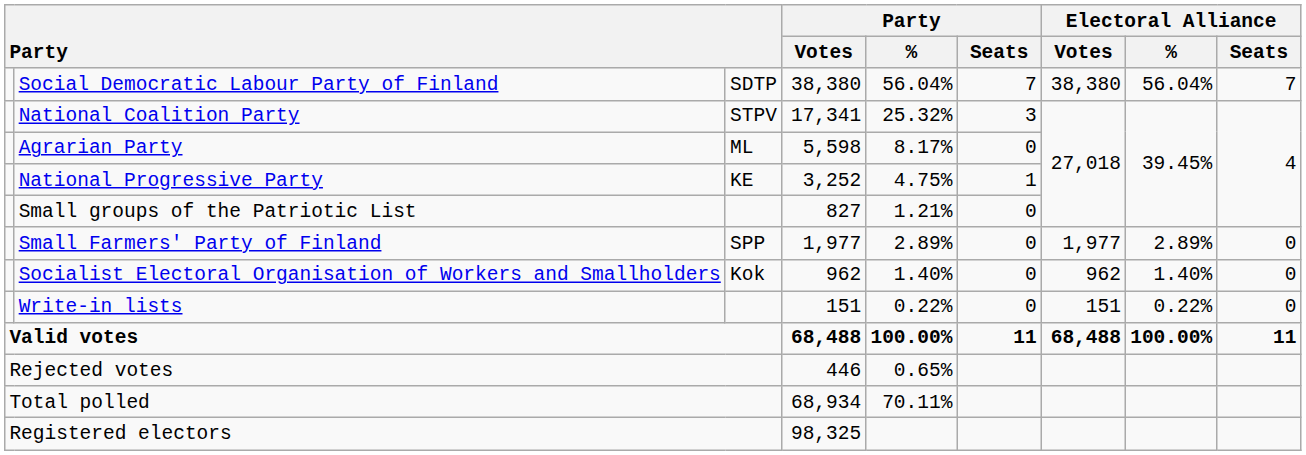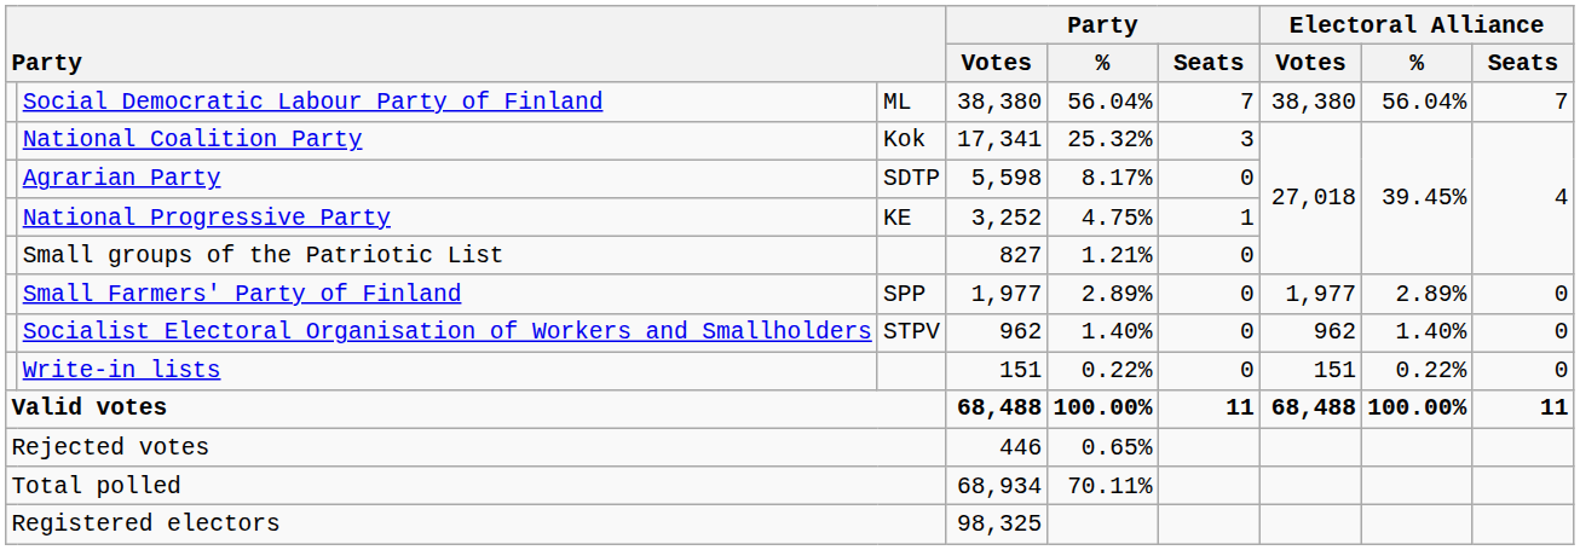 <table class="wikitable" border="1" style="text-align:right;">
 <tr>
 <th style="text-align:left;" valign=bottom rowspan=2 colspan=3>Party</th>
 <th colspan=3>Party</th>
 <th colspan=3>Electoral Alliance</th>
 </tr>
 <tr>
 <th align=center valign=bottom width="50">Votes</th>
 <th align=center valign=bottom width="50">%</th>
 <th align=center valign=bottom width="50">Seats</th>
 <th align=center valign=bottom width="50">Votes</th>
 <th align=center valign=bottom width="50">%</th>
 <th align=center valign=bottom width="50">Seats</th>
 </tr>
 <tr>
 <td></td>
 <td align=left style="white-space: nowrap;"><a href='#'>Social Democratic Labour Party of Finland</a></td>
-<td align=left>SDTP</td>
+<td align=left>ML</td>
 <td>38,380</td>
 <td>56.04%</td>
 <td>7</td>
 <td>38,380</td>
 <td>56.04%</td>
 <td>7</td>
 </tr>
 <tr>
 <td></td>
 <td align=left><a href='#'>National Coalition Party</a></td>
-<td align=left>STPV</td>
+<td align=left>Kok</td>
 <td>17,341</td>
 <td>25.32%</td>
 <td>3</td>
 <td rowspan=4>27,018</td>
 <td rowspan=4>39.45%</td>
 <td rowspan=4>4</td>
 </tr>
 <tr>
 <td></td>
 <td align=left><a href='#'>Agrarian Party</a></td>
-<td align=left>ML</td>
+<td align=left>SDTP</td>
 <td>5,598</td>
 <td>8.17%</td>
 <td>0</td>
 </tr>
 <tr>
 <td></td>
 <td align=left><a href='#'>National Progressive Party</a></td>
 <td align=left>KE</td>
 <td>3,252</td>
 <td>4.75%</td>
 <td>1</td>
 </tr>
 <tr>
 <td></td>
 <td align=left>Small groups of the Patriotic List</td>
 <td align=left></td>
 <td>827</td>
 <td>1.21%</td>
 <td>0</td>
 </tr>
 <tr>
 <td></td>
 <td align=left><a href='#'>Small Farmers' Party of Finland</a></td>
 <td align=left>SPP</td>
 <td>1,977</td>
 <td>2.89%</td>
 <td>0</td>
 <td>1,977</td>
 <td>2.89%</td>
 <td>0</td>
 </tr>
 <tr>
 <td></td>
 <td align=left><a href='#'>Socialist Electoral Organisation of Workers and Smallholders</a></td>
-<td align=left>Kok</td>
+<td align=left>STPV</td>
 <td>962</td>
 <td>1.40%</td>
 <td>0</td>
 <td>962</td>
 <td>1.40%</td>
 <td>0</td>
 </tr>
 <tr>
 <td></td>
 <td align=left><a href='#'>Write-in lists</a></td>
 <td align=left></td>
 <td>151</td>
 <td>0.22%</td>
 <td>0</td>
 <td>151</td>
 <td>0.22%</td>
 <td>0</td>
 </tr>
 <tr style="font-weight:bold">
 <td align=left colspan=3>Valid votes</td>
 <td>68,488</td>
 <td>100.00%</td>
 <td>11</td>
 <td>68,488</td>
 <td>100.00%</td>
 <td>11</td>
 </tr>
 <tr>
 <td align=left colspan=3>Rejected votes</td>
 <td>446</td>
 <td>0.65%</td>
 <td></td>
 <td></td>
 <td></td>
 <td></td>
 </tr>
 <tr>
 <td align=left colspan=3>Total polled</td>
 <td>68,934</td>
 <td>70.11%</td>
 <td></td>
 <td></td>
 <td></td>
 <td></td>
 </tr>
 <tr>
 <td align=left colspan=3>Registered electors</td>
 <td>98,325</td>
 <td></td>
 <td></td>
 <td></td>
 <td></td>
 <td></td>
 </tr>
 </table>
